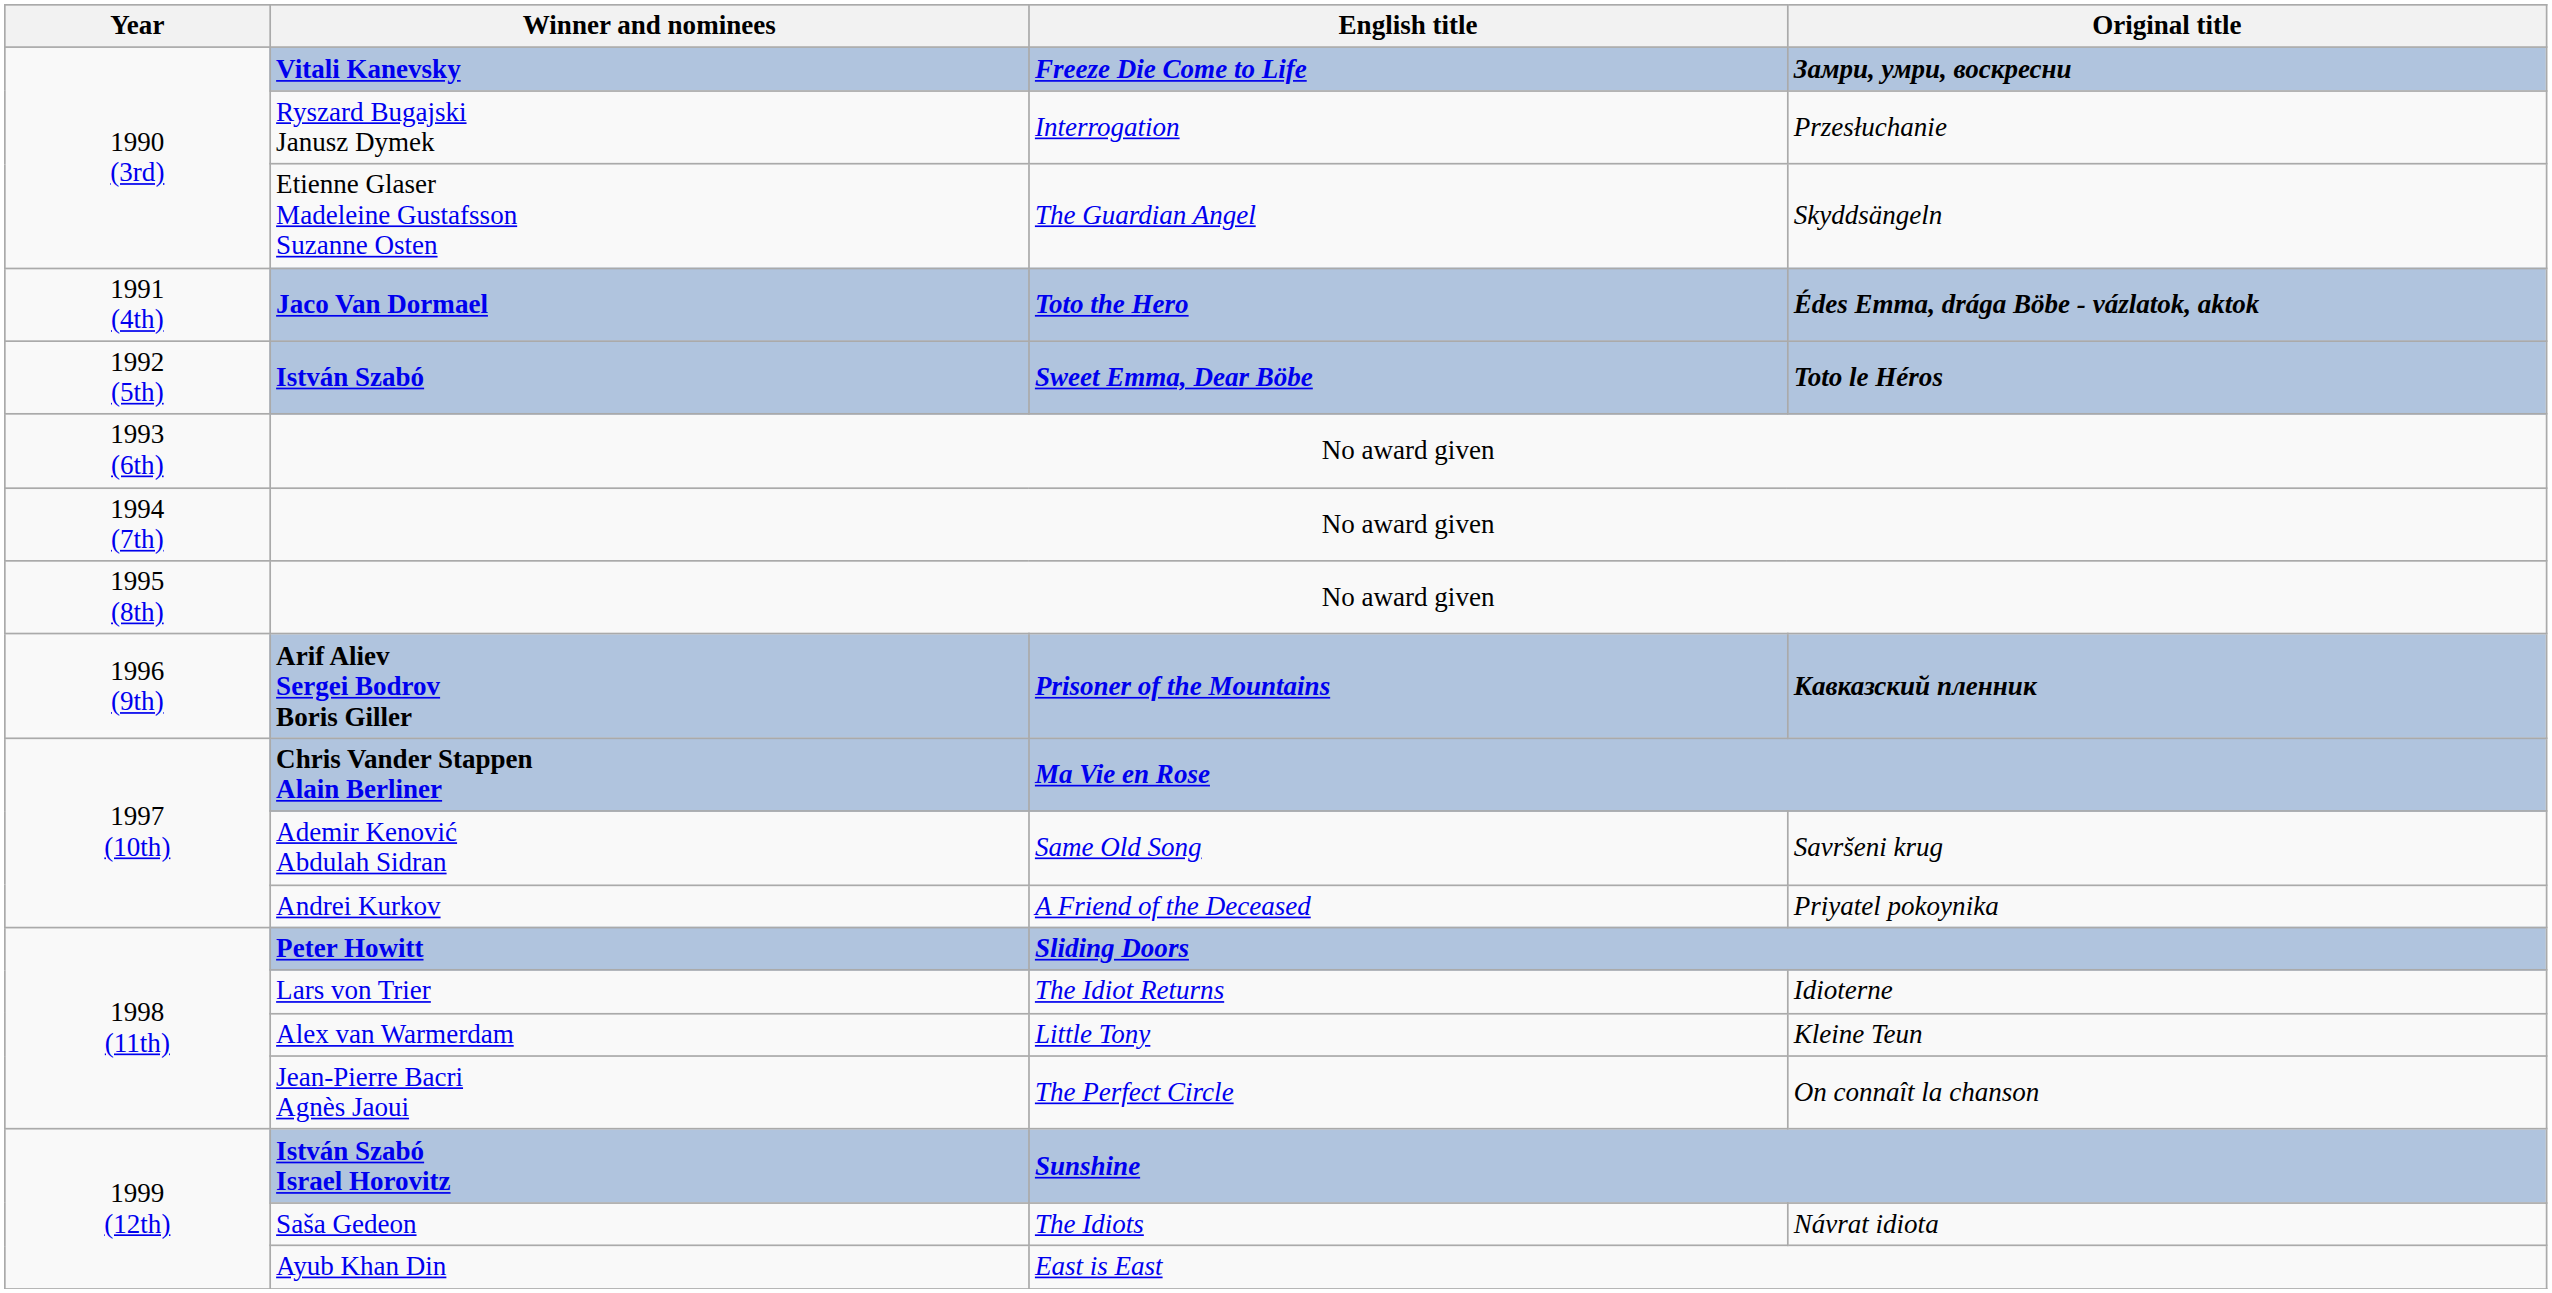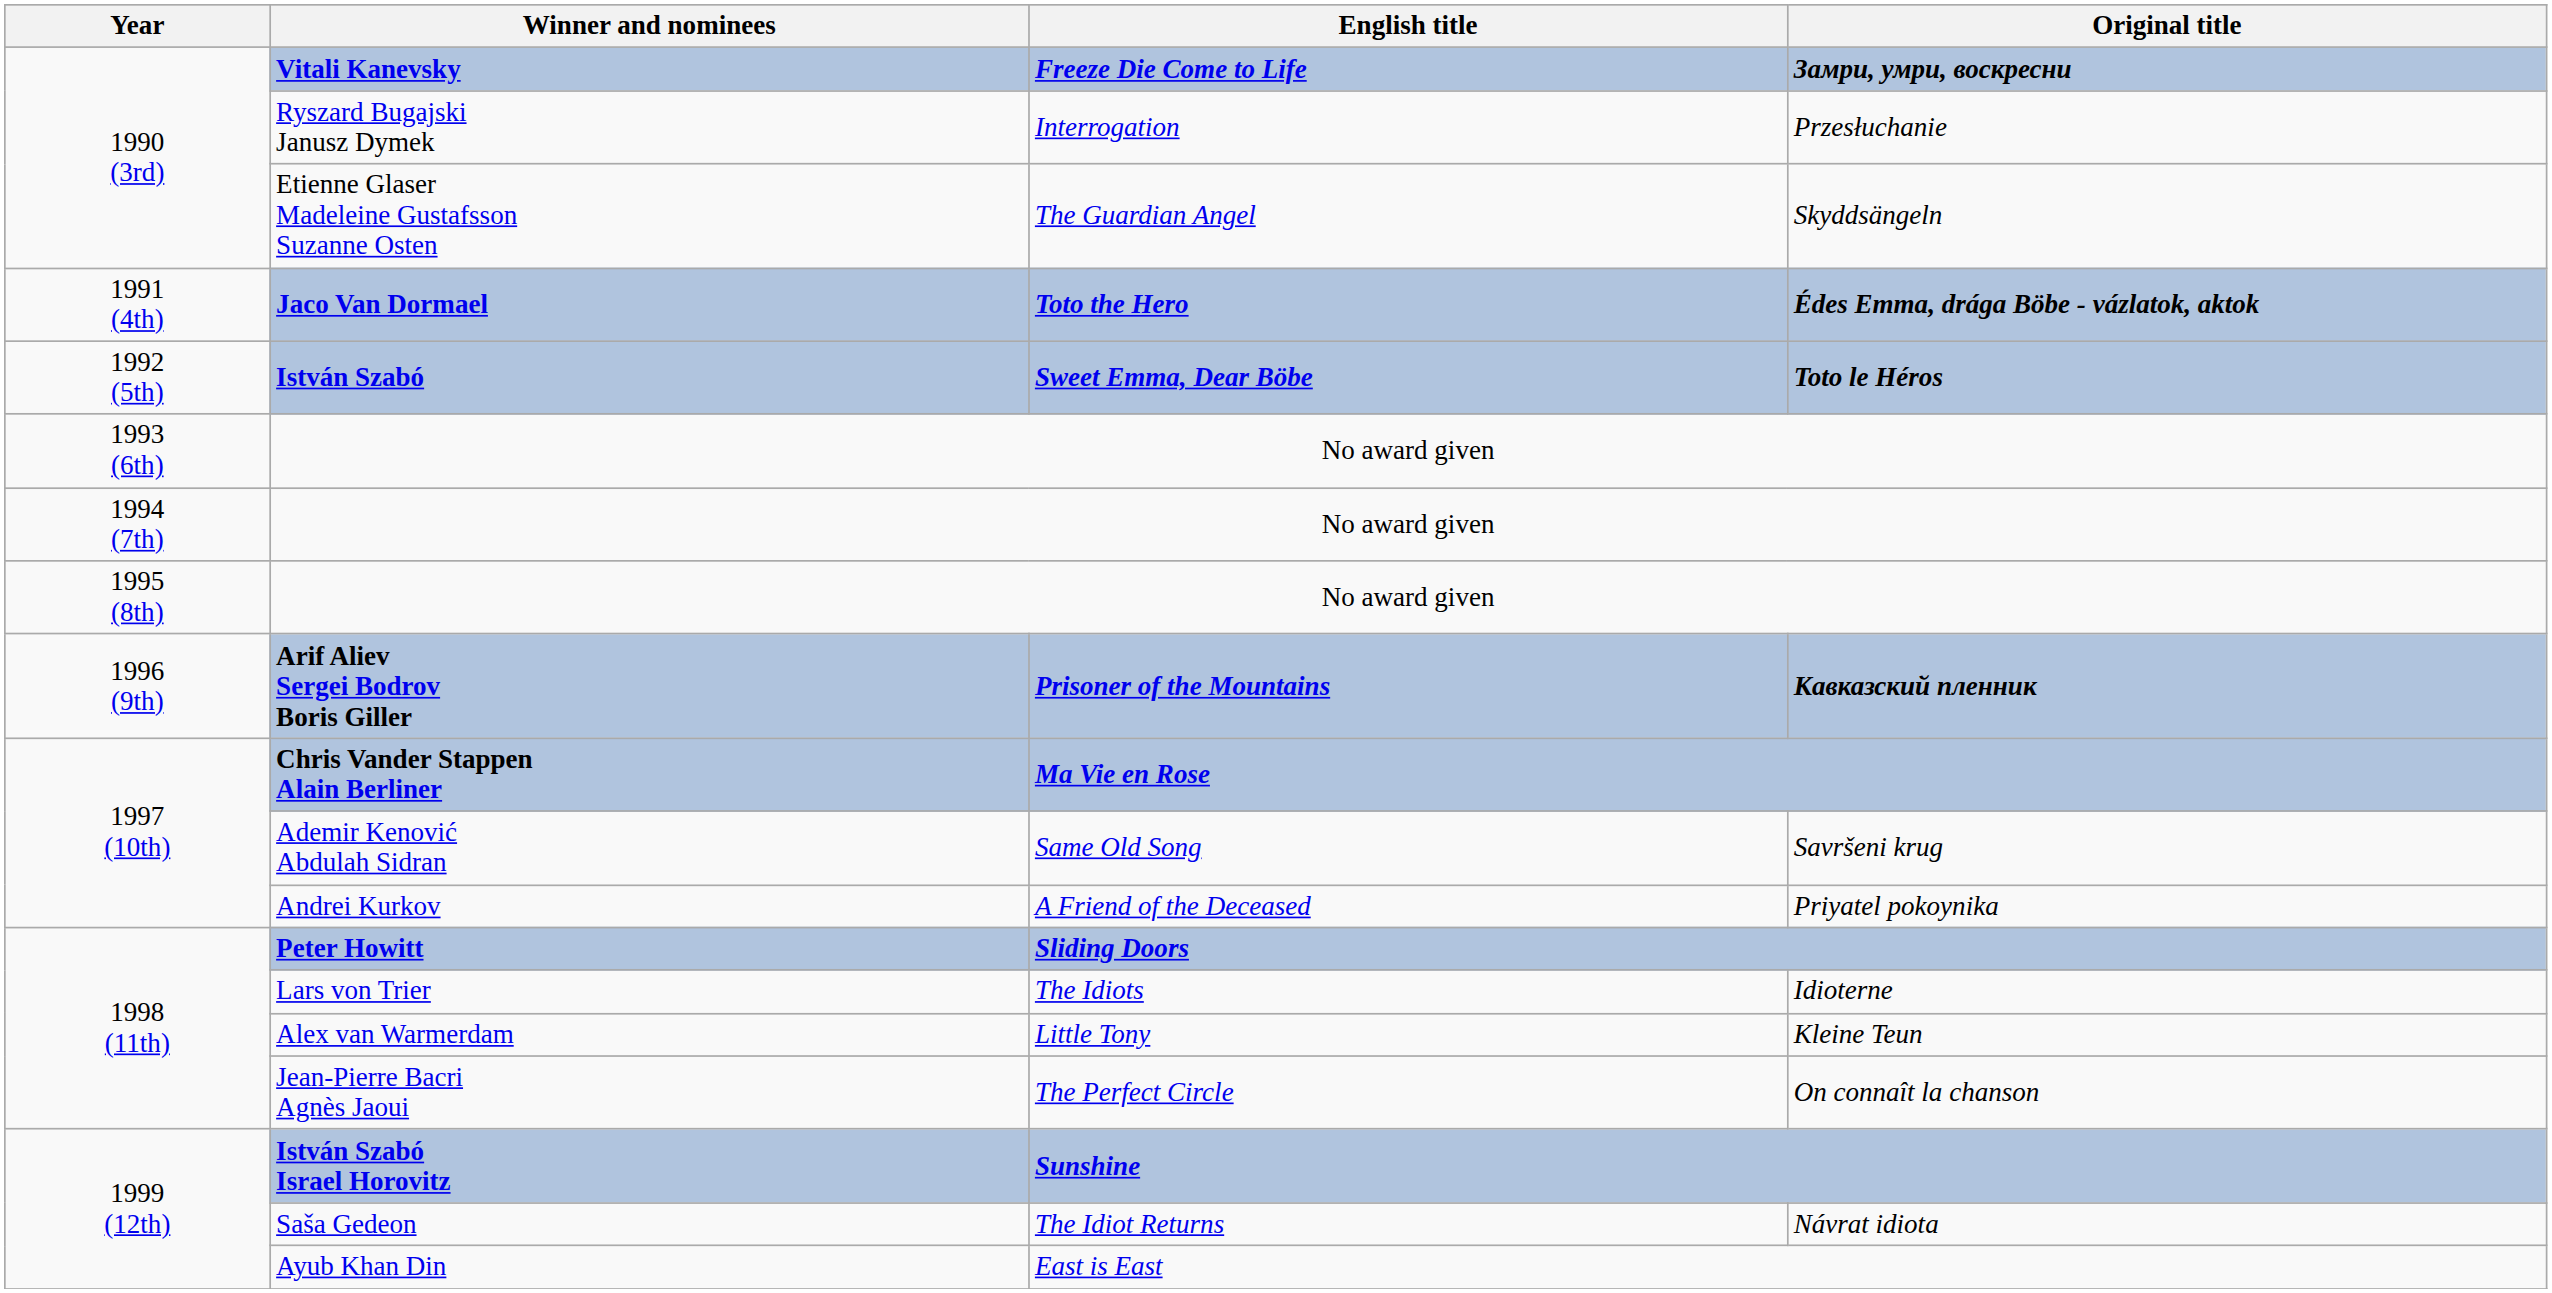 <table class="wikitable" width="95%" cellpadding="5">
 <tr>
 <th width="100"><strong>Year</strong></th>
 <th width="300"><strong>Winner and nominees</strong></th>
 <th width="300"><strong>English title</strong></th>
 <th width="300"><strong>Original title</strong></th>
 </tr>
 <tr>
 <td rowspan="3" style="text-align:center;">1990<br><a href='#'>(3rd)</a></td>
 <td style="background:#B0C4DE;"><strong><a href='#'>Vitali Kanevsky</a></strong></td>
 <td style="background:#B0C4DE;"><strong><em><a href='#'>Freeze Die Come to Life</a></em></strong></td>
 <td style="background:#B0C4DE;"><strong><em>Замри, умри, воскресни</em></strong></td>
 </tr>
 <tr>
 <td><a href='#'>Ryszard Bugajski</a><br> Janusz Dymek</td>
 <td><em><a href='#'>Interrogation</a></em></td>
 <td><em>Przesłuchanie</em></td>
 </tr>
 <tr>
 <td>Etienne Glaser<br> <a href='#'>Madeleine Gustafsson</a><br> <a href='#'>Suzanne Osten</a></td>
 <td><em><a href='#'>The Guardian Angel</a></em></td>
 <td><em>Skyddsängeln</em></td>
 </tr>
 <tr>
 <td rowspan="1" style="text-align:center;">1991<br><a href='#'>(4th)</a></td>
 <td style="background:#B0C4DE;"><strong><a href='#'>Jaco Van Dormael</a></strong></td>
 <td style="background:#B0C4DE;"><strong><em><a href='#'>Toto the Hero</a></em></strong></td>
 <td style="background:#B0C4DE;"><strong><em>Édes Emma, drága Böbe - vázlatok, aktok</em></strong></td>
 </tr>
 <tr>
 <td rowspan="1" style="text-align:center;">1992<br><a href='#'>(5th)</a></td>
 <td style="background:#B0C4DE;"><strong><a href='#'>István Szabó</a></strong></td>
 <td style="background:#B0C4DE;"><strong><em><a href='#'>Sweet Emma, Dear Böbe</a></em></strong></td>
 <td style="background:#B0C4DE;"><strong><em>Toto le Héros</em></strong></td>
 </tr>
 <tr>
 <td style="text-align:center;">1993<br><a href='#'>(6th)</a></td>
 <td colspan="3" style="text-align:center;">No award given</td>
 </tr>
 <tr>
 <td style="text-align:center;">1994<br><a href='#'>(7th)</a></td>
 <td colspan="3" style="text-align:center;">No award given</td>
 </tr>
 <tr>
 <td style="text-align:center;">1995<br><a href='#'>(8th)</a></td>
 <td colspan="3" style="text-align:center;">No award given</td>
 </tr>
 <tr>
 <td rowspan="1" style="text-align:center;">1996<br><a href='#'>(9th)</a></td>
 <td style="background:#B0C4DE;"><strong>Arif Aliev<br> <a href='#'>Sergei Bodrov</a><br> Boris Giller</strong></td>
 <td style="background:#B0C4DE;"><strong><em><a href='#'>Prisoner of the Mountains</a></em></strong></td>
 <td style="background:#B0C4DE;"><strong><em>Кавказский пленник</em></strong></td>
 </tr>
 <tr>
 <td rowspan="3" style="text-align:center;">1997<br><a href='#'>(10th)</a></td>
 <td style="background:#B0C4DE;"><strong>Chris Vander Stappen<br><a href='#'>Alain Berliner</a></strong></td>
 <td colspan="2" style="background:#B0C4DE;"><strong><em><a href='#'>Ma Vie en Rose</a></em></strong></td>
 </tr>
 <tr>
 <td><a href='#'>Ademir Kenović</a> <br><a href='#'>Abdulah Sidran</a></td>
 <td><em><a href='#'>Same Old Song</a></em></td>
 <td><em>Savršeni krug</em></td>
 </tr>
 <tr>
 <td><a href='#'>Andrei Kurkov</a></td>
 <td><em><a href='#'>A Friend of the Deceased</a></em></td>
 <td><em>Priyatel pokoynika</em></td>
 </tr>
 <tr>
 <td rowspan="4" style="text-align:center;">1998<br><a href='#'>(11th)</a></td>
 <td style="background:#B0C4DE;"><strong><a href='#'>Peter Howitt</a></strong></td>
 <td colspan="2" style="background:#B0C4DE;"><strong><em><a href='#'>Sliding Doors</a></em></strong></td>
 </tr>
 <tr>
 <td><a href='#'>Lars von Trier</a></td>
-<td><em><a href='#'>The Idiot Returns </a></em></td>
+<td><em><a href='#'>The Idiots</a></em></td>
 <td><em>Idioterne</em></td>
 </tr>
 <tr>
 <td><a href='#'>Alex van Warmerdam</a></td>
 <td><em><a href='#'>Little Tony</a></em></td>
 <td><em>Kleine Teun</em></td>
 </tr>
 <tr>
 <td><a href='#'>Jean-Pierre Bacri</a> <br> <a href='#'>Agnès Jaoui</a></td>
 <td><em><a href='#'>The Perfect Circle</a></em></td>
 <td><em>On connaît la chanson</em></td>
 </tr>
 <tr>
 <td rowspan="3" style="text-align:center;">1999<br><a href='#'>(12th)</a></td>
 <td style="background:#B0C4DE;"><strong><a href='#'>István Szabó</a> <br> <a href='#'>Israel Horovitz</a></strong></td>
 <td colspan="2" style="background:#B0C4DE;"><strong><em><a href='#'>Sunshine</a></em></strong></td>
 </tr>
 <tr>
 <td><a href='#'>Saša Gedeon</a></td>
-<td><em><a href='#'>The Idiots</a></em></td>
+<td><em><a href='#'>The Idiot Returns </a></em></td>
 <td><em>Návrat idiota</em></td>
 </tr>
 <tr>
 <td><a href='#'>Ayub Khan Din</a></td>
 <td colspan="2"><em><a href='#'>East is East</a></em></td>
 </tr>
 <tr>
 </tr>
 </table>
